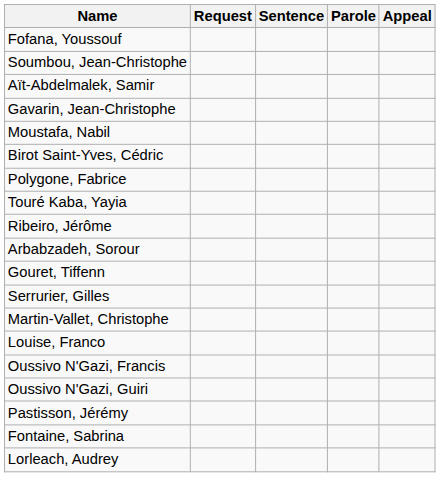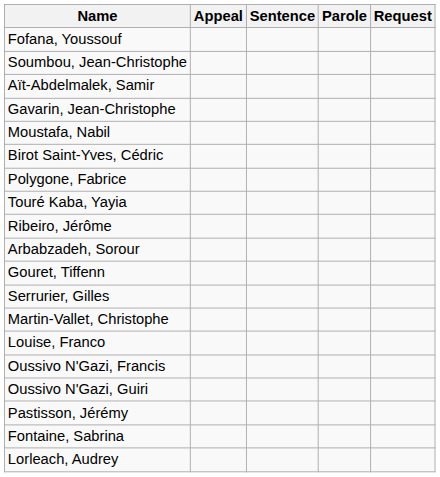 <table class="wikitable sortable">
 <tr>
 <th>Name</th>
-<th>Request</th>
+<th>Appeal</th>
 <th>Sentence</th>
 <th>Parole</th>
-<th>Appeal</th>
+<th>Request</th>
 </tr>
 <tr>
 <td>Fofana, Youssouf</td>
 <td></td>
 <td></td>
 <td></td>
 <td></td>
 </tr>
 <tr>
 <td>Soumbou, Jean-Christophe</td>
 <td></td>
 <td></td>
 <td></td>
 <td></td>
 </tr>
 <tr>
 <td>Aït-Abdelmalek, Samir</td>
 <td></td>
 <td></td>
 <td></td>
 <td></td>
 </tr>
 <tr>
 <td>Gavarin, Jean-Christophe</td>
 <td></td>
 <td></td>
 <td></td>
 <td></td>
 </tr>
 <tr>
 <td>Moustafa, Nabil</td>
 <td></td>
 <td></td>
 <td></td>
 <td></td>
 </tr>
 <tr>
 <td>Birot Saint-Yves, Cédric</td>
 <td></td>
 <td></td>
 <td></td>
 <td></td>
 </tr>
 <tr>
 <td>Polygone, Fabrice</td>
 <td></td>
 <td></td>
 <td></td>
 <td></td>
 </tr>
 <tr>
 <td>Touré Kaba, Yayia</td>
 <td></td>
 <td></td>
 <td></td>
 <td></td>
 </tr>
 <tr>
 <td>Ribeiro, Jérôme</td>
 <td></td>
 <td></td>
 <td></td>
 <td></td>
 </tr>
 <tr>
 <td>Arbabzadeh, Sorour</td>
 <td></td>
 <td></td>
 <td></td>
 <td></td>
 </tr>
 <tr>
 <td>Gouret, Tiffenn</td>
 <td></td>
 <td></td>
 <td></td>
 <td></td>
 </tr>
 <tr>
 <td>Serrurier, Gilles</td>
 <td></td>
 <td></td>
 <td></td>
 <td></td>
 </tr>
 <tr>
 <td>Martin-Vallet, Christophe</td>
 <td></td>
 <td></td>
 <td></td>
 <td></td>
 </tr>
 <tr>
 <td>Louise, Franco</td>
 <td></td>
 <td></td>
 <td></td>
 <td></td>
 </tr>
 <tr>
 <td>Oussivo N'Gazi, Francis</td>
 <td></td>
 <td></td>
 <td></td>
 <td></td>
 </tr>
 <tr>
 <td>Oussivo N'Gazi, Guiri</td>
 <td></td>
 <td></td>
 <td></td>
 <td></td>
 </tr>
 <tr>
 <td>Pastisson, Jérémy</td>
 <td></td>
 <td></td>
 <td></td>
 <td></td>
 </tr>
 <tr>
 <td>Fontaine, Sabrina</td>
 <td></td>
 <td></td>
 <td></td>
 <td></td>
 </tr>
 <tr>
 <td>Lorleach, Audrey</td>
 <td></td>
 <td></td>
 <td></td>
 <td></td>
 </tr>
 </table>
